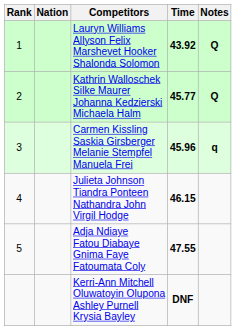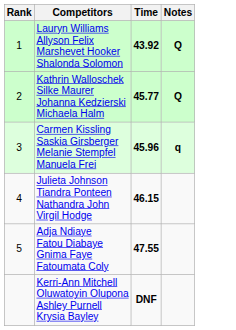 <table class="wikitable sortable" style="text-align:center">
 <tr>
 <th>Rank</th>
-<th>Nation</th>
 <th>Competitors</th>
 <th>Time</th>
 <th>Notes</th>
 </tr>
 <tr bgcolor=ccffcc>
 <td>1</td>
-<td align=left></td>
 <td align=left><a href='#'>Lauryn Williams</a><br><a href='#'>Allyson Felix</a><br><a href='#'>Marshevet Hooker</a><br><a href='#'>Shalonda Solomon</a></td>
 <td><strong>43.92</strong></td>
 <td><strong>Q</strong></td>
 </tr>
 <tr bgcolor=ccffcc>
 <td>2</td>
-<td align=left></td>
 <td align=left><a href='#'>Kathrin Walloschek</a><br><a href='#'>Silke Maurer</a><br><a href='#'>Johanna Kedzierski</a><br><a href='#'>Michaela Halm</a></td>
 <td><strong>45.77</strong></td>
 <td><strong>Q</strong></td>
 </tr>
 <tr bgcolor=ddffdd>
 <td>3</td>
-<td align=left></td>
 <td align=left><a href='#'>Carmen Kissling</a><br><a href='#'>Saskia Girsberger</a><br><a href='#'>Melanie Stempfel</a><br><a href='#'>Manuela Frei</a></td>
 <td><strong>45.96</strong></td>
 <td><strong>q</strong></td>
 </tr>
 <tr>
 <td>4</td>
-<td align=left></td>
 <td align=left><a href='#'>Julieta Johnson</a><br><a href='#'>Tiandra Ponteen</a><br><a href='#'>Nathandra John</a><br><a href='#'>Virgil Hodge</a></td>
 <td><strong>46.15</strong></td>
 <td></td>
 </tr>
 <tr>
 <td>5</td>
-<td align=left></td>
 <td align=left><a href='#'>Adja Ndiaye</a><br><a href='#'>Fatou Diabaye</a><br><a href='#'>Gnima Faye</a><br><a href='#'>Fatoumata Coly</a></td>
 <td><strong>47.55</strong></td>
 <td></td>
 </tr>
 <tr>
 <td></td>
-<td align=left></td>
 <td align=left><a href='#'>Kerri-Ann Mitchell</a><br><a href='#'>Oluwatoyin Olupona</a><br><a href='#'>Ashley Purnell</a><br><a href='#'>Krysia Bayley</a></td>
 <td><strong>DNF</strong></td>
 <td></td>
 </tr>
 </table>
